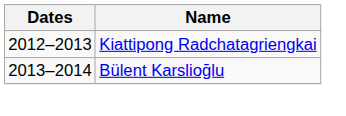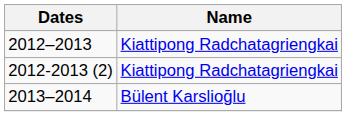 <table class="wikitable">
 <tr>
 <th>Dates</th>
 <th>Name</th>
 </tr>
 <tr>
 </tr>
 <tr>
 <td>2012–2013</td>
 <td> <a href='#'>Kiattipong Radchatagriengkai</a></td>
 </tr>
 <tr>
+<td>2012-2013 (2)</td>
+<td> <a href='#'>Kiattipong Radchatagriengkai</a></td>
+</tr>
+<tr>
 <td>2013–2014</td>
 <td> <a href='#'>Bülent Karslioğlu</a></td>
 </tr>
 <tr>
 </tr>
 </table>
